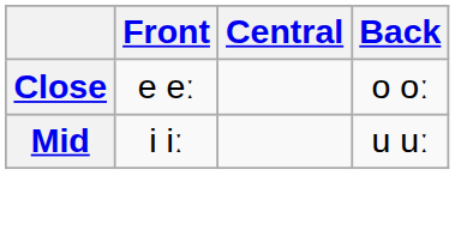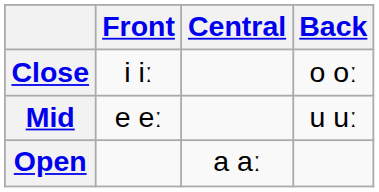 <table class="wikitable IPA">
 <tr>
 <th></th>
 <th><a href='#'>Front</a></th>
 <th><a href='#'>Central</a></th>
 <th><a href='#'>Back</a></th>
 </tr>
 <tr align="center">
 <th><a href='#'>Close</a></th>
-<td>e eː</td>
+<td>i iː</td>
 <td></td>
 <td>o oː</td>
 </tr>
 <tr align="center">
 <th><a href='#'>Mid</a></th>
-<td>i iː</td>
+<td>e eː</td>
 <td></td>
 <td>u uː</td>
 </tr>
+<tr align="center">
+<th><a href='#'>Open</a></th>
+<td></td>
+<td>a aː</td>
+<td></td>
+</tr>
 </table>
